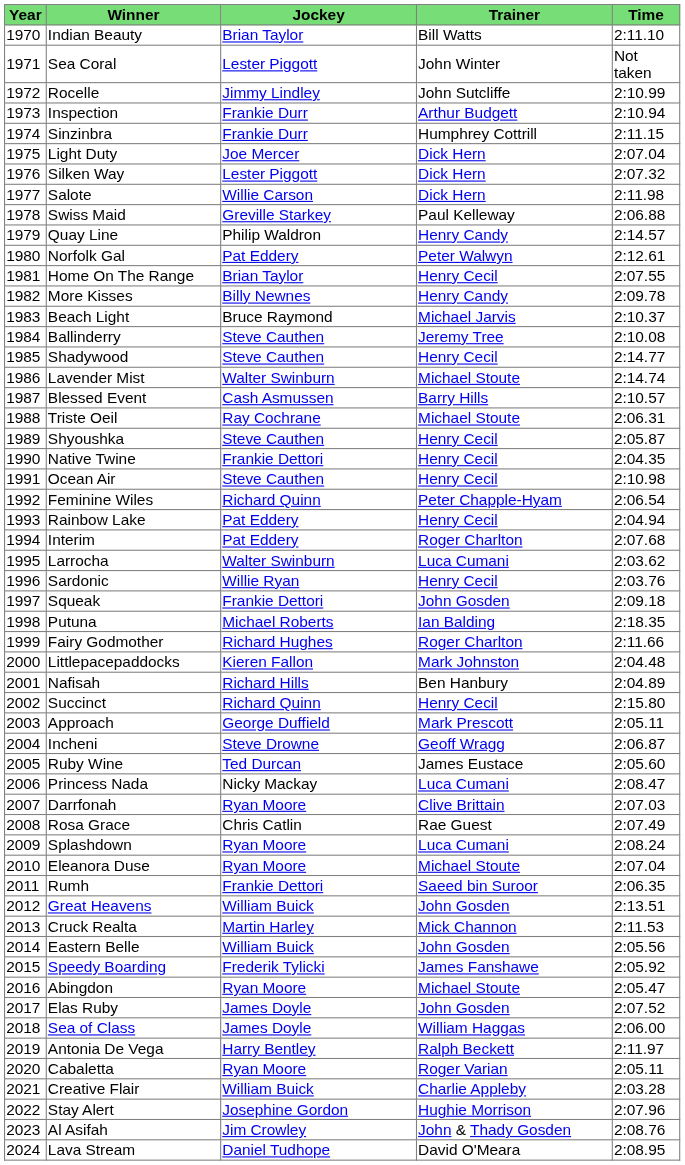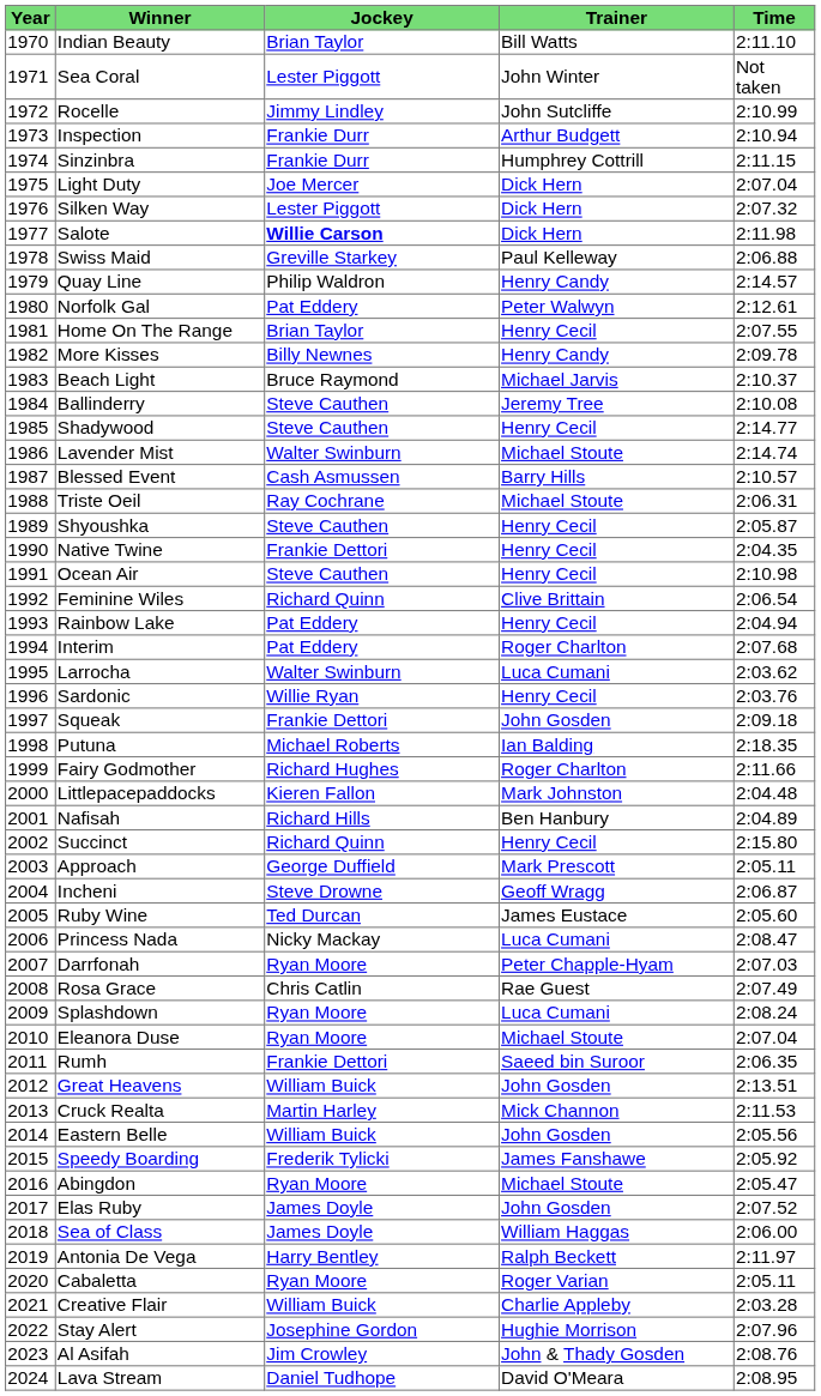 <table class = "sortable" | border="1" style="border-collapse: collapse; font-size:90%">
 <tr bgcolor="#77dd77" align="center">
 <th style="width:36px"><strong>Year</strong></th>
 <th style="width:160px"><strong>Winner</strong></th>
 <th style="width:180px"><strong>Jockey</strong></th>
 <th style="width:180px"><strong>Trainer</strong></th>
 <th style="width:60px"><strong>Time</strong></th>
 </tr>
 <tr>
 <td>1970</td>
 <td>Indian Beauty</td>
 <td><a href='#'>Brian Taylor</a></td>
 <td>Bill Watts</td>
 <td>2:11.10</td>
 </tr>
 <tr>
 <td>1971</td>
 <td>Sea Coral</td>
 <td><a href='#'>Lester Piggott</a></td>
 <td>John Winter</td>
 <td>Not taken</td>
 </tr>
 <tr>
 <td>1972</td>
 <td>Rocelle</td>
 <td><a href='#'>Jimmy Lindley</a></td>
 <td>John Sutcliffe</td>
 <td>2:10.99</td>
 </tr>
 <tr>
 <td>1973</td>
 <td>Inspection</td>
 <td><a href='#'>Frankie Durr</a></td>
 <td><a href='#'>Arthur Budgett</a></td>
 <td>2:10.94</td>
 </tr>
 <tr>
 <td>1974</td>
 <td>Sinzinbra</td>
 <td><a href='#'>Frankie Durr</a></td>
 <td>Humphrey Cottrill</td>
 <td>2:11.15</td>
 </tr>
 <tr>
 <td>1975</td>
 <td>Light Duty</td>
 <td><a href='#'>Joe Mercer</a></td>
 <td><a href='#'>Dick Hern</a></td>
 <td>2:07.04</td>
 </tr>
 <tr>
 <td>1976</td>
 <td>Silken Way</td>
 <td><a href='#'>Lester Piggott</a></td>
 <td><a href='#'>Dick Hern</a></td>
 <td>2:07.32</td>
 </tr>
 <tr>
 <td>1977</td>
 <td>Salote</td>
-<td><a href='#'>Willie Carson</a></td>
+<td><strong><a href='#'>Willie Carson</a></strong></td>
 <td><a href='#'>Dick Hern</a></td>
 <td>2:11.98</td>
 </tr>
 <tr>
 <td>1978</td>
 <td>Swiss Maid</td>
 <td><a href='#'>Greville Starkey</a></td>
 <td>Paul Kelleway</td>
 <td>2:06.88</td>
 </tr>
 <tr>
 <td>1979</td>
 <td>Quay Line</td>
 <td>Philip Waldron</td>
 <td><a href='#'>Henry Candy</a></td>
 <td>2:14.57</td>
 </tr>
 <tr>
 <td>1980</td>
 <td>Norfolk Gal</td>
 <td><a href='#'>Pat Eddery</a></td>
 <td><a href='#'>Peter Walwyn</a></td>
 <td>2:12.61</td>
 </tr>
 <tr>
 <td>1981</td>
 <td>Home On The Range</td>
 <td><a href='#'>Brian Taylor</a></td>
 <td><a href='#'>Henry Cecil</a></td>
 <td>2:07.55</td>
 </tr>
 <tr>
 <td>1982</td>
 <td>More Kisses</td>
 <td><a href='#'>Billy Newnes</a></td>
 <td><a href='#'>Henry Candy</a></td>
 <td>2:09.78</td>
 </tr>
 <tr>
 <td>1983</td>
 <td>Beach Light</td>
 <td>Bruce Raymond</td>
 <td><a href='#'>Michael Jarvis</a></td>
 <td>2:10.37</td>
 </tr>
 <tr>
 <td>1984</td>
 <td>Ballinderry</td>
 <td><a href='#'>Steve Cauthen</a></td>
 <td><a href='#'>Jeremy Tree</a></td>
 <td>2:10.08</td>
 </tr>
 <tr>
 <td>1985</td>
 <td>Shadywood</td>
 <td><a href='#'>Steve Cauthen</a></td>
 <td><a href='#'>Henry Cecil</a></td>
 <td>2:14.77</td>
 </tr>
 <tr>
 <td>1986</td>
 <td>Lavender Mist</td>
 <td><a href='#'>Walter Swinburn</a></td>
 <td><a href='#'>Michael Stoute</a></td>
 <td>2:14.74</td>
 </tr>
 <tr>
 <td>1987</td>
 <td>Blessed Event</td>
 <td><a href='#'>Cash Asmussen</a></td>
 <td><a href='#'>Barry Hills</a></td>
 <td>2:10.57</td>
 </tr>
 <tr>
 <td>1988</td>
 <td>Triste Oeil</td>
 <td><a href='#'>Ray Cochrane</a></td>
 <td><a href='#'>Michael Stoute</a></td>
 <td>2:06.31</td>
 </tr>
 <tr>
 <td>1989</td>
 <td>Shyoushka</td>
 <td><a href='#'>Steve Cauthen</a></td>
 <td><a href='#'>Henry Cecil</a></td>
 <td>2:05.87</td>
 </tr>
 <tr>
 <td>1990</td>
 <td>Native Twine</td>
 <td><a href='#'>Frankie Dettori</a></td>
 <td><a href='#'>Henry Cecil</a></td>
 <td>2:04.35</td>
 </tr>
 <tr>
 <td>1991</td>
 <td>Ocean Air</td>
 <td><a href='#'>Steve Cauthen</a></td>
 <td><a href='#'>Henry Cecil</a></td>
 <td>2:10.98</td>
 </tr>
 <tr>
 <td>1992</td>
 <td>Feminine Wiles</td>
 <td><a href='#'>Richard Quinn</a></td>
-<td><a href='#'>Peter Chapple-Hyam</a></td>
+<td><a href='#'>Clive Brittain</a></td>
 <td>2:06.54</td>
 </tr>
 <tr>
 <td>1993</td>
 <td>Rainbow Lake</td>
 <td><a href='#'>Pat Eddery</a></td>
 <td><a href='#'>Henry Cecil</a></td>
 <td>2:04.94</td>
 </tr>
 <tr>
 <td>1994</td>
 <td>Interim</td>
 <td><a href='#'>Pat Eddery</a></td>
 <td><a href='#'>Roger Charlton</a></td>
 <td>2:07.68</td>
 </tr>
 <tr>
 <td>1995</td>
 <td>Larrocha</td>
 <td><a href='#'>Walter Swinburn</a></td>
 <td><a href='#'>Luca Cumani</a></td>
 <td>2:03.62</td>
 </tr>
 <tr>
 <td>1996</td>
 <td>Sardonic</td>
 <td><a href='#'>Willie Ryan</a></td>
 <td><a href='#'>Henry Cecil</a></td>
 <td>2:03.76</td>
 </tr>
 <tr>
 <td>1997</td>
 <td>Squeak</td>
 <td><a href='#'>Frankie Dettori</a></td>
 <td><a href='#'>John Gosden</a></td>
 <td>2:09.18</td>
 </tr>
 <tr>
 <td>1998</td>
 <td>Putuna</td>
 <td><a href='#'>Michael Roberts</a></td>
 <td><a href='#'>Ian Balding</a></td>
 <td>2:18.35</td>
 </tr>
 <tr>
 <td>1999</td>
 <td>Fairy Godmother</td>
 <td><a href='#'>Richard Hughes</a></td>
 <td><a href='#'>Roger Charlton</a></td>
 <td>2:11.66</td>
 </tr>
 <tr>
 <td>2000</td>
 <td>Littlepacepaddocks</td>
 <td><a href='#'>Kieren Fallon</a></td>
 <td><a href='#'>Mark Johnston</a></td>
 <td>2:04.48</td>
 </tr>
 <tr>
 <td>2001</td>
 <td>Nafisah</td>
 <td><a href='#'>Richard Hills</a></td>
 <td>Ben Hanbury</td>
 <td>2:04.89</td>
 </tr>
 <tr>
 <td>2002</td>
 <td>Succinct</td>
 <td><a href='#'>Richard Quinn</a></td>
 <td><a href='#'>Henry Cecil</a></td>
 <td>2:15.80</td>
 </tr>
 <tr>
 <td>2003</td>
 <td>Approach</td>
 <td><a href='#'>George Duffield</a></td>
 <td><a href='#'>Mark Prescott</a></td>
 <td>2:05.11</td>
 </tr>
 <tr>
 <td>2004</td>
 <td>Incheni</td>
 <td><a href='#'>Steve Drowne</a></td>
 <td><a href='#'>Geoff Wragg</a></td>
 <td>2:06.87</td>
 </tr>
 <tr>
 <td>2005</td>
 <td>Ruby Wine</td>
 <td><a href='#'>Ted Durcan</a></td>
 <td>James Eustace</td>
 <td>2:05.60</td>
 </tr>
 <tr>
 <td>2006</td>
 <td>Princess Nada</td>
 <td>Nicky Mackay</td>
 <td><a href='#'>Luca Cumani</a></td>
 <td>2:08.47</td>
 </tr>
 <tr>
 <td>2007</td>
 <td>Darrfonah</td>
 <td><a href='#'>Ryan Moore</a></td>
-<td><a href='#'>Clive Brittain</a></td>
+<td><a href='#'>Peter Chapple-Hyam</a></td>
 <td>2:07.03</td>
 </tr>
 <tr>
 <td>2008</td>
 <td>Rosa Grace</td>
 <td>Chris Catlin</td>
 <td>Rae Guest</td>
 <td>2:07.49</td>
 </tr>
 <tr>
 <td>2009</td>
 <td>Splashdown</td>
 <td><a href='#'>Ryan Moore</a></td>
 <td><a href='#'>Luca Cumani</a></td>
 <td>2:08.24</td>
 </tr>
 <tr>
 <td>2010</td>
 <td>Eleanora Duse</td>
 <td><a href='#'>Ryan Moore</a></td>
 <td><a href='#'>Michael Stoute</a></td>
 <td>2:07.04</td>
 </tr>
 <tr>
 <td>2011</td>
 <td>Rumh</td>
 <td><a href='#'>Frankie Dettori</a></td>
 <td><a href='#'>Saeed bin Suroor</a></td>
 <td>2:06.35</td>
 </tr>
 <tr>
 <td>2012</td>
 <td><a href='#'>Great Heavens</a></td>
 <td><a href='#'>William Buick</a></td>
 <td><a href='#'>John Gosden</a></td>
 <td>2:13.51</td>
 </tr>
 <tr>
 <td>2013</td>
 <td>Cruck Realta</td>
 <td><a href='#'>Martin Harley</a></td>
 <td><a href='#'>Mick Channon</a></td>
 <td>2:11.53</td>
 </tr>
 <tr>
 <td>2014</td>
 <td>Eastern Belle</td>
 <td><a href='#'>William Buick</a></td>
 <td><a href='#'>John Gosden</a></td>
 <td>2:05.56</td>
 </tr>
 <tr>
 <td>2015</td>
 <td><a href='#'>Speedy Boarding</a></td>
 <td><a href='#'>Frederik Tylicki</a></td>
 <td><a href='#'>James Fanshawe</a></td>
 <td>2:05.92</td>
 </tr>
 <tr>
 <td>2016</td>
 <td>Abingdon</td>
 <td><a href='#'>Ryan Moore</a></td>
 <td><a href='#'>Michael Stoute</a></td>
 <td>2:05.47</td>
 </tr>
 <tr>
 <td>2017</td>
 <td>Elas Ruby</td>
 <td><a href='#'>James Doyle</a></td>
 <td><a href='#'>John Gosden</a></td>
 <td>2:07.52</td>
 </tr>
 <tr>
 <td>2018</td>
 <td><a href='#'>Sea of Class</a></td>
 <td><a href='#'>James Doyle</a></td>
 <td><a href='#'>William Haggas</a></td>
 <td>2:06.00</td>
 </tr>
 <tr>
 <td>2019</td>
 <td>Antonia De Vega</td>
 <td><a href='#'>Harry Bentley</a></td>
 <td><a href='#'>Ralph Beckett</a></td>
 <td>2:11.97</td>
 </tr>
 <tr>
 <td>2020</td>
 <td>Cabaletta</td>
 <td><a href='#'>Ryan Moore</a></td>
 <td><a href='#'>Roger Varian</a></td>
 <td>2:05.11</td>
 </tr>
 <tr>
 <td>2021</td>
 <td>Creative Flair</td>
 <td><a href='#'>William Buick</a></td>
 <td><a href='#'>Charlie Appleby</a></td>
 <td>2:03.28</td>
 </tr>
 <tr>
 <td>2022</td>
 <td>Stay Alert</td>
 <td><a href='#'>Josephine Gordon</a></td>
 <td><a href='#'>Hughie Morrison</a></td>
 <td>2:07.96</td>
 </tr>
 <tr>
 <td>2023</td>
 <td>Al Asifah</td>
 <td><a href='#'>Jim Crowley</a></td>
 <td><a href='#'>John</a> & <a href='#'>Thady Gosden</a></td>
 <td>2:08.76</td>
 </tr>
 <tr>
 <td>2024</td>
 <td>Lava Stream</td>
 <td><a href='#'>Daniel Tudhope</a></td>
 <td>David O'Meara</td>
 <td>2:08.95</td>
 </tr>
 </table>
